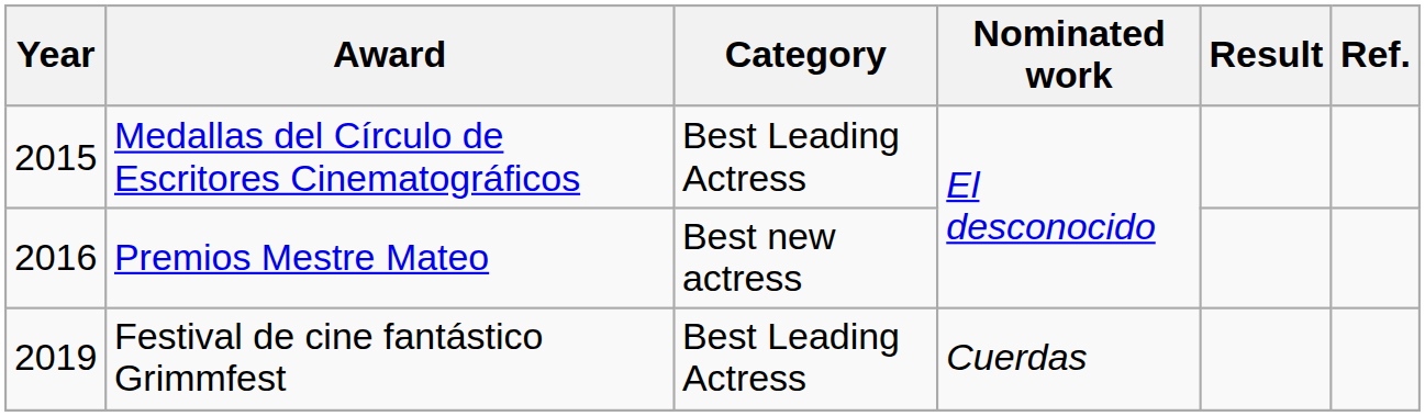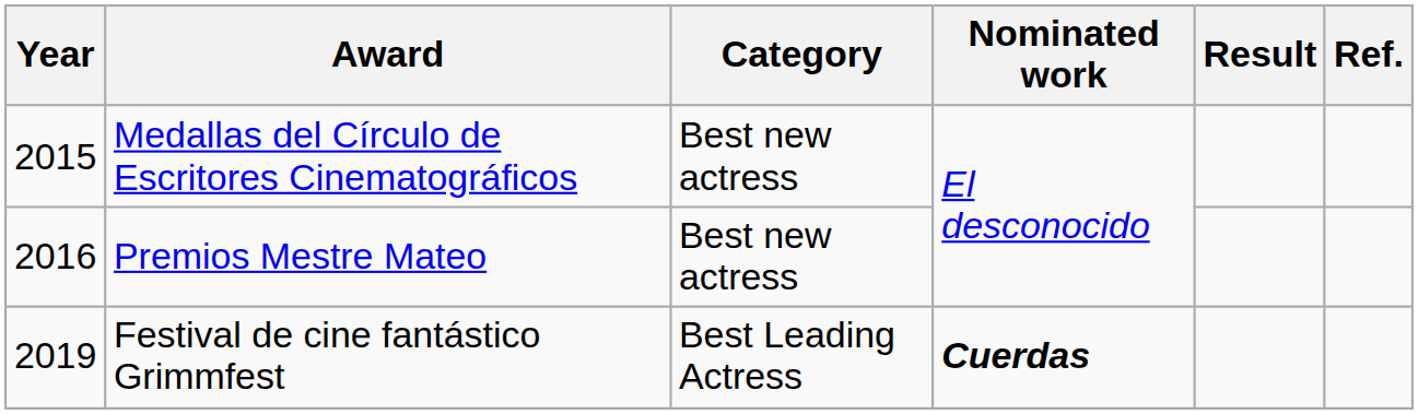 <table class="wikitable">
 <tr>
 <th>Year</th>
 <th>Award</th>
 <th>Category</th>
 <th>Nominated work</th>
 <th>Result</th>
 <th>Ref.</th>
 </tr>
 <tr>
 <td>2015</td>
 <td><a href='#'>Medallas del Círculo de Escritores Cinematográficos</a></td>
-<td>Best Leading Actress</td>
+<td>Best new actress</td>
 <td rowspan="2"><em><a href='#'>El desconocido</a></em></td>
 <td></td>
 <td></td>
 </tr>
 <tr>
 <td>2016</td>
 <td><a href='#'>Premios Mestre Mateo</a></td>
 <td>Best new actress</td>
 <td></td>
 <td></td>
 </tr>
 <tr>
 <td>2019</td>
 <td>Festival de cine fantástico Grimmfest</td>
 <td>Best Leading Actress</td>
-<td><em>Cuerdas</em></td>
+<td><strong><em>Cuerdas</em></strong></td>
 <td></td>
 <td></td>
 </tr>
 <tr>
 </tr>
 </table>
